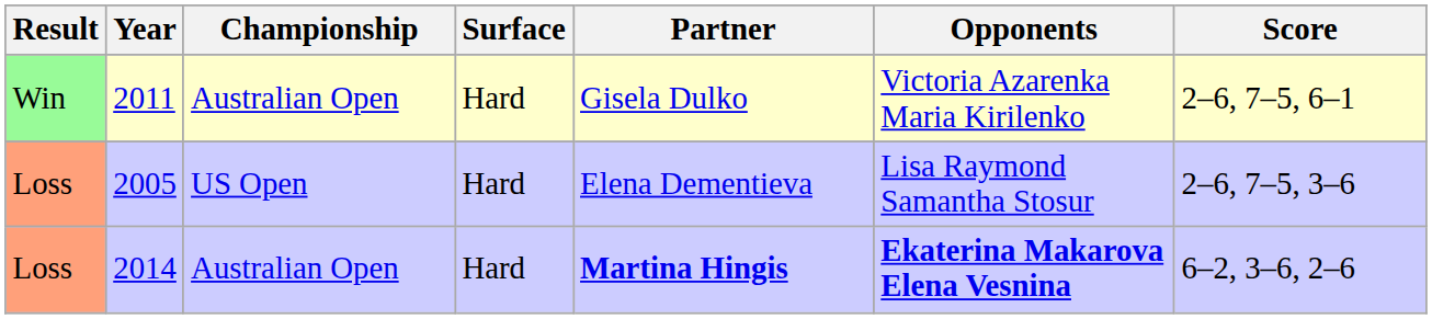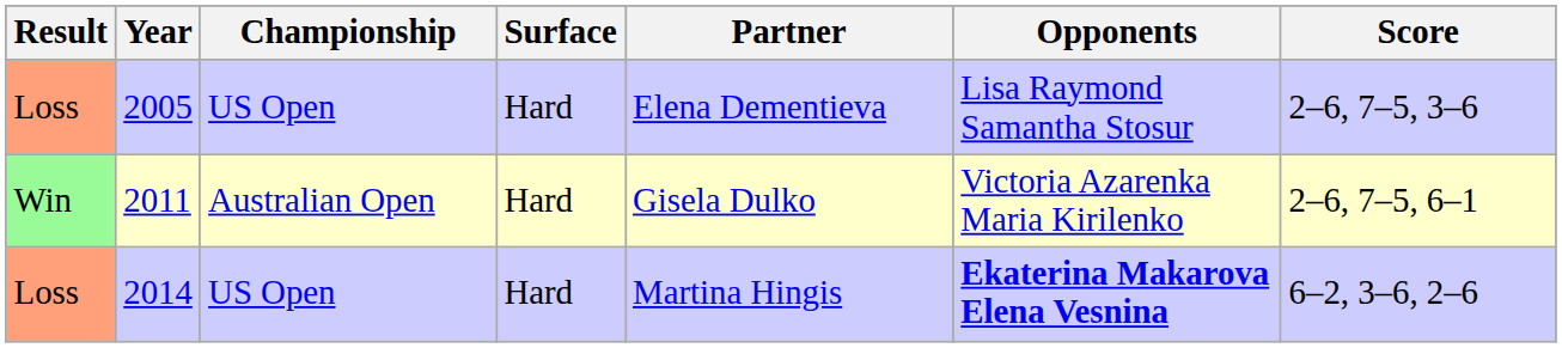 <table class="sortable wikitable">
 <tr>
 <th>Result</th>
 <th>Year</th>
 <th style="width:130px">Championship</th>
 <th>Surface</th>
 <th style="width:145px">Partner</th>
 <th style="width:145px">Opponents</th>
 <th style="width:120px"  class="unsortable">Score</th>
+</tr>
+<tr style="background:#ccf;">
+<td style="background:#ffa07a;">Loss</td>
+<td><a href='#'>2005</a></td>
+<td><a href='#'>US Open</a></td>
+<td>Hard</td>
+<td> <a href='#'>Elena Dementieva</a></td>
+<td> <a href='#'>Lisa Raymond</a> <br>  <a href='#'>Samantha Stosur</a></td>
+<td>2–6, 7–5, 3–6</td>
 </tr>
 <tr style="background:#ffc;">
 <td style="background:#98fb98;">Win</td>
 <td><a href='#'>2011</a></td>
 <td><a href='#'>Australian Open</a></td>
 <td>Hard</td>
 <td> <a href='#'>Gisela Dulko</a></td>
 <td> <a href='#'>Victoria Azarenka</a> <br>  <a href='#'>Maria Kirilenko</a></td>
 <td>2–6, 7–5, 6–1</td>
 </tr>
 <tr style="background:#ccf;">
 <td style="background:#ffa07a;">Loss</td>
-<td><a href='#'>2005</a></td>
+<td><a href='#'>2014</a></td>
 <td><a href='#'>US Open</a></td>
 <td>Hard</td>
-<td> <a href='#'>Elena Dementieva</a></td>
-<td> <a href='#'>Lisa Raymond</a> <br>  <a href='#'>Samantha Stosur</a></td>
-<td>2–6, 7–5, 3–6</td>
-</tr>
-<tr style="background:#ccf;">
-<td style="background:#ffa07a;">Loss</td>
-<td><a href='#'>2014</a></td>
-<td><a href='#'>Australian Open</a></td>
-<td>Hard</td>
-<td><strong> <a href='#'>Martina Hingis</a></strong></td>
+<td> <a href='#'>Martina Hingis</a></td>
 <td><strong> <a href='#'>Ekaterina Makarova</a> <br>  <a href='#'>Elena Vesnina</a></strong></td>
 <td>6–2, 3–6, 2–6</td>
 </tr>
 </table>
